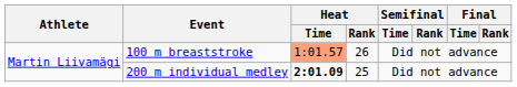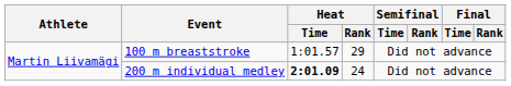 <table class=wikitable style="font-size:90%">
 <tr>
 <th rowspan=2>Athlete</th>
 <th rowspan=2>Event</th>
 <th colspan="2">Heat</th>
 <th colspan="2">Semifinal</th>
 <th colspan="2">Final</th>
 </tr>
 <tr style="font-size:95%">
 <th>Time</th>
 <th>Rank</th>
 <th>Time</th>
 <th>Rank</th>
 <th>Time</th>
 <th>Rank</th>
 </tr>
 <tr align=center>
 <td align=left rowspan=2><a href='#'>Martin Liivamägi</a></td>
 <td align=left><a href='#'>100 m breaststroke</a></td>
-<td style="background: lightsalmon;">1:01.57</td>
-<td>26</td>
+<td>1:01.57</td>
+<td>29</td>
 <td colspan=4>Did not advance</td>
 </tr>
 <tr align=center>
 <td align=left><a href='#'>200 m individual medley</a></td>
 <td><strong>2:01.09</strong></td>
-<td>25</td>
+<td>24</td>
 <td colspan=4>Did not advance</td>
 </tr>
 </table>
